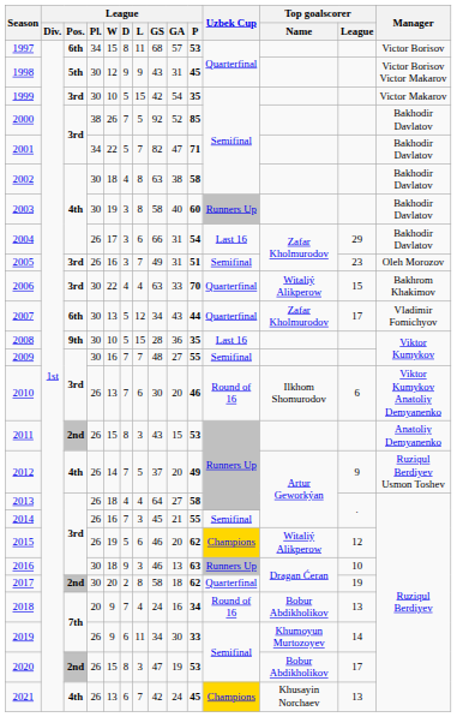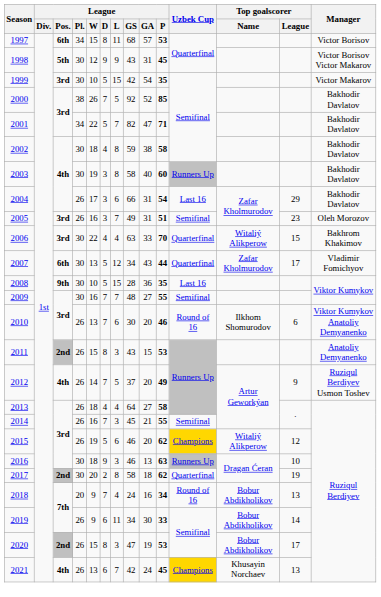 <table class="wikitable sortable" align="center" cellspacing="0" cellpadding="3" style="border:1px solid #AAAAAA;font-size:90%">
 <tr style="background:#efefef;">
 <th rowspan="2">Season</th>
 <th colspan="9">League</th>
 <th rowspan="2"><a href='#'>Uzbek Cup</a></th>
 <th colspan="2">Top goalscorer</th>
 <th rowspan="2">Manager</th>
 </tr>
 <tr>
 <th>Div.</th>
 <th>Pos.</th>
 <th>Pl.</th>
 <th>W</th>
 <th>D</th>
 <th>L</th>
 <th>GS</th>
 <th>GA</th>
 <th>P</th>
 <th>Name</th>
 <th>League</th>
 </tr>
 <tr>
 <td align=center><a href='#'>1997</a></td>
 <td rowspan="25" align="center"><a href='#'>1st</a></td>
 <td align=center><strong>6th</strong></td>
 <td align=center>34</td>
 <td align=center>15</td>
 <td align=center>8</td>
 <td align=center>11</td>
 <td align=center>68</td>
 <td align=center>57</td>
 <td align=center><strong>53</strong></td>
 <td rowspan="2" align="center"><a href='#'>Quarterfinal</a></td>
 <td align=center></td>
 <td align=center></td>
 <td align=center> Victor Borisov</td>
 </tr>
 <tr>
 <td align=center><a href='#'>1998</a></td>
 <td align=center><strong>5th</strong></td>
 <td align=center>30</td>
 <td align=center>12</td>
 <td align=center>9</td>
 <td align=center>9</td>
 <td align=center>43</td>
 <td align=center>31</td>
 <td align=center><strong>45</strong></td>
 <td align=center></td>
 <td align=center></td>
 <td align=center> Victor Borisov <br>  Victor Makarov</td>
 </tr>
 <tr>
 <td align=center><a href='#'>1999</a></td>
 <td align=center><strong>3rd</strong></td>
 <td align=center>30</td>
 <td align=center>10</td>
 <td align=center>5</td>
 <td align=center>15</td>
 <td align=center>42</td>
 <td align=center>54</td>
 <td align=center><strong>35</strong></td>
 <td rowspan="4" align="center"><a href='#'>Semifinal</a></td>
 <td align=center></td>
 <td align=center></td>
 <td align=center> Victor Makarov</td>
 </tr>
 <tr>
 <td align=center><a href='#'>2000</a></td>
 <td rowspan="2" align="center"><strong>3rd</strong></td>
 <td align=center>38</td>
 <td align=center>26</td>
 <td align=center>7</td>
 <td align=center>5</td>
 <td align=center>92</td>
 <td align=center>52</td>
 <td align=center><strong>85</strong></td>
 <td align=center></td>
 <td align=center></td>
 <td align=center> Bakhodir Davlatov</td>
 </tr>
 <tr>
 <td align=center><a href='#'>2001</a></td>
 <td align=center>34</td>
 <td align=center>22</td>
 <td align=center>5</td>
 <td align=center>7</td>
 <td align=center>82</td>
 <td align=center>47</td>
 <td align=center><strong>71</strong></td>
 <td align=center></td>
 <td align=center></td>
 <td align=center> Bakhodir Davlatov</td>
 </tr>
 <tr>
 <td align=center><a href='#'>2002</a></td>
 <td rowspan="3" align="center"><strong>4th</strong></td>
 <td align=center>30</td>
 <td align=center>18</td>
 <td align=center>4</td>
 <td align=center>8</td>
-<td align=center>63</td>
+<td align=center>59</td>
 <td align=center>38</td>
 <td align=center><strong>58</strong></td>
 <td align=center></td>
 <td align=center></td>
 <td align=center> Bakhodir Davlatov</td>
 </tr>
 <tr>
 <td align=center><a href='#'>2003</a></td>
 <td align=center>30</td>
 <td align=center>19</td>
 <td align=center>3</td>
 <td align=center>8</td>
 <td align=center>58</td>
 <td align=center>40</td>
 <td align=center><strong>60</strong></td>
 <td style="text-align:center; background:silver;"><a href='#'>Runners Up</a></td>
 <td align=center></td>
 <td align=center></td>
 <td align=center> Bakhodir Davlatov</td>
 </tr>
 <tr>
 <td align=center><a href='#'>2004</a></td>
 <td align=center>26</td>
 <td align=center>17</td>
 <td align=center>3</td>
 <td align=center>6</td>
 <td align=center>66</td>
 <td align=center>31</td>
 <td align=center><strong>54</strong></td>
 <td align=center><a href='#'>Last 16</a></td>
 <td rowspan="2" align="center"> <a href='#'>Zafar Kholmurodov</a></td>
 <td align=center>29</td>
 <td align=center> Bakhodir Davlatov</td>
 </tr>
 <tr>
 <td align=center><a href='#'>2005</a></td>
 <td align=center><strong>3rd</strong></td>
 <td align=center>26</td>
 <td align=center>16</td>
 <td align=center>3</td>
 <td align=center>7</td>
 <td align=center>49</td>
 <td align=center>31</td>
 <td align=center><strong>51</strong></td>
 <td align=center><a href='#'>Semifinal</a></td>
 <td align=center>23</td>
 <td align=center> Oleh Morozov</td>
 </tr>
 <tr>
 <td align=center><a href='#'>2006</a></td>
 <td align=center><strong>3rd</strong></td>
 <td align=center>30</td>
 <td align=center>22</td>
 <td align=center>4</td>
 <td align=center>4</td>
 <td align=center>63</td>
 <td align=center>33</td>
 <td align=center><strong>70</strong></td>
 <td align=center><a href='#'>Quarterfinal</a></td>
 <td align=center> <a href='#'>Witaliý Alikperow</a></td>
 <td align=center>15</td>
 <td align=center> Bakhrom Khakimov</td>
 </tr>
 <tr>
 <td align=center><a href='#'>2007</a></td>
 <td align=center><strong>6th</strong></td>
 <td align=center>30</td>
 <td align=center>13</td>
 <td align=center>5</td>
 <td align=center>12</td>
 <td align=center>34</td>
 <td align=center>43</td>
 <td align=center><strong>44</strong></td>
 <td align=center><a href='#'>Quarterfinal</a></td>
 <td align=center> <a href='#'>Zafar Kholmurodov</a></td>
 <td align=center>17</td>
 <td align=center> Vladimir Fomichyov</td>
 </tr>
 <tr>
 <td align=center><a href='#'>2008</a></td>
 <td align=center><strong>9th</strong></td>
 <td align=center>30</td>
 <td align=center>10</td>
 <td align=center>5</td>
 <td align=center>15</td>
 <td align=center>28</td>
 <td align=center>36</td>
 <td align=center><strong>35</strong></td>
 <td align=center><a href='#'>Last 16</a></td>
 <td align=center></td>
 <td align=center></td>
 <td rowspan="2" align="center"> <a href='#'>Viktor Kumykov</a></td>
 </tr>
 <tr>
 <td align=center><a href='#'>2009</a></td>
 <td rowspan="2" align="center"><strong>3rd</strong></td>
 <td align=center>30</td>
 <td align=center>16</td>
 <td align=center>7</td>
 <td align=center>7</td>
 <td align=center>48</td>
 <td align=center>27</td>
 <td align=center><strong>55</strong></td>
 <td align=center><a href='#'>Semifinal</a></td>
 <td align=center></td>
 <td align=center></td>
 </tr>
 <tr>
 <td align=center><a href='#'>2010</a></td>
 <td align=center>26</td>
 <td align=center>13</td>
 <td align=center>7</td>
 <td align=center>6</td>
 <td align=center>30</td>
 <td align=center>20</td>
 <td align=center><strong>46</strong></td>
 <td align=center><a href='#'>Round of 16</a></td>
 <td align=center> Ilkhom Shomurodov</td>
 <td align=center>6</td>
 <td align=center> <a href='#'>Viktor Kumykov</a> <br>  <a href='#'>Anatoliy Demyanenko</a></td>
 </tr>
 <tr>
 <td align=center><a href='#'>2011</a></td>
 <td style="text-align:center; background:silver;"><strong>2nd</strong></td>
 <td align=center>26</td>
 <td align=center>15</td>
 <td align=center>8</td>
 <td align=center>3</td>
 <td align=center>43</td>
 <td align=center>15</td>
 <td align=center><strong>53</strong></td>
 <td rowspan="3" style="text-align:center; background:silver;"><a href='#'>Runners Up</a></td>
 <td align=center></td>
 <td align=center></td>
 <td align=center> <a href='#'>Anatoliy Demyanenko</a></td>
 </tr>
 <tr>
 <td align=center><a href='#'>2012</a></td>
 <td align=center><strong>4th</strong></td>
 <td align=center>26</td>
 <td align=center>14</td>
 <td align=center>7</td>
 <td align=center>5</td>
 <td align=center>37</td>
 <td align=center>20</td>
 <td align=center><strong>49</strong></td>
 <td rowspan="3" align="center"> <a href='#'>Artur Geworkýan</a></td>
 <td align=center>9</td>
 <td align=center> <a href='#'>Ruziqul Berdiyev</a> <br>  Usmon Toshev</td>
 </tr>
 <tr>
 <td align=center><a href='#'>2013</a></td>
 <td rowspan="4" align="center"><strong>3rd</strong></td>
 <td align=center>26</td>
 <td align=center>18</td>
 <td align=center>4</td>
 <td align=center>4</td>
 <td align=center>64</td>
 <td align=center>27</td>
 <td align=center><strong>58</strong></td>
 <td rowspan="2" align="center">.</td>
 <td rowspan="9" align="center"> <a href='#'>Ruziqul Berdiyev</a></td>
 </tr>
 <tr>
 <td align=center><a href='#'>2014</a></td>
 <td align=center>26</td>
 <td align=center>16</td>
 <td align=center>7</td>
 <td align=center>3</td>
 <td align=center>45</td>
 <td align=center>21</td>
 <td align=center><strong>55</strong></td>
 <td align=center><a href='#'>Semifinal</a></td>
 </tr>
 <tr>
 <td align=center><a href='#'>2015</a></td>
 <td align=center>26</td>
 <td align=center>19</td>
 <td align=center>5</td>
 <td align=center>6</td>
 <td align=center>46</td>
 <td align=center>20</td>
 <td align=center><strong>62</strong></td>
 <td style="text-align:center; background:gold;"><a href='#'>Champions</a></td>
 <td align=center> <a href='#'>Witaliý Alikperow</a></td>
 <td align=center>12</td>
 </tr>
 <tr>
 <td align=center><a href='#'>2016</a></td>
 <td align=center>30</td>
 <td align=center>18</td>
 <td align=center>9</td>
 <td align=center>3</td>
 <td align=center>46</td>
 <td align=center>13</td>
 <td align=center><strong>63</strong></td>
 <td style="text-align:center; background:silver;"><a href='#'>Runners Up</a></td>
 <td rowspan="2" align="center"> <a href='#'>Dragan Ćeran</a></td>
 <td align=center>10</td>
 </tr>
 <tr>
 <td align=center><a href='#'>2017</a></td>
 <td style="text-align:center; background:silver;"><strong>2nd</strong></td>
 <td align=center>30</td>
 <td align=center>20</td>
 <td align=center>2</td>
 <td align=center>8</td>
 <td align=center>58</td>
 <td align=center>18</td>
 <td align=center><strong>62</strong></td>
 <td align=center><a href='#'>Quarterfinal</a></td>
 <td align=center>19</td>
 </tr>
 <tr>
 <td align=center><a href='#'>2018</a></td>
 <td rowspan="2" align="center"><strong>7th</strong></td>
 <td align=center>20</td>
 <td align=center>9</td>
 <td align=center>7</td>
 <td align=center>4</td>
 <td align=center>24</td>
 <td align=center>16</td>
 <td align=center><strong>34</strong></td>
 <td align=center><a href='#'>Round of 16</a></td>
 <td align=center> <a href='#'>Bobur Abdikholikov</a></td>
 <td align=center>13</td>
 </tr>
 <tr>
 <td align=center><a href='#'>2019</a></td>
 <td align=center>26</td>
 <td align=center>9</td>
 <td align=center>6</td>
 <td align=center>11</td>
 <td align=center>34</td>
 <td align=center>30</td>
 <td align=center><strong>33</strong></td>
 <td rowspan="2" align="center"><a href='#'>Semifinal</a></td>
-<td align=center> <a href='#'>Khumoyun Murtozoyev</a></td>
+<td align=center> <a href='#'>Bobur Abdikholikov</a></td>
 <td align=center>14</td>
 </tr>
 <tr>
 <td align=center><a href='#'>2020</a></td>
 <td style="text-align:center; background:silver;"><strong>2nd</strong></td>
 <td align=center>26</td>
 <td align=center>15</td>
 <td align=center>8</td>
 <td align=center>3</td>
 <td align=center>47</td>
 <td align=center>19</td>
 <td align=center><strong>53</strong></td>
 <td align=center> <a href='#'>Bobur Abdikholikov</a></td>
 <td align=center>17</td>
 </tr>
 <tr>
 <td align=center><a href='#'>2021</a></td>
 <td align=center><strong>4th</strong></td>
 <td align=center>26</td>
 <td align=center>13</td>
 <td align=center>6</td>
 <td align=center>7</td>
 <td align=center>42</td>
 <td align=center>24</td>
 <td align=center><strong>45</strong></td>
 <td style="text-align:center; background:gold;"><a href='#'>Champions</a></td>
 <td align=center> Khusayin Norchaev</td>
 <td align=center>13</td>
 </tr>
 </table>
